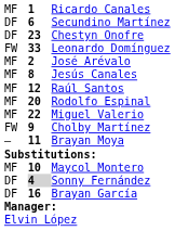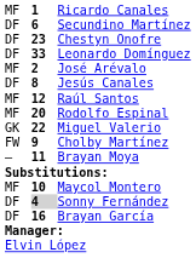 <table style = "font-size: 90%" cellspacing = "0" cellpadding = "0">
 <tr>
 <td colspan = 4></td>
 </tr>
 <tr>
 <th style="width:25px;"></th>
 <th style="width:25px;"></th>
 </tr>
 <tr>
 <td>MF</td>
 <td><strong>1</strong></td>
 <td> <a href='#'>Ricardo Canales</a></td>
 <td></td>
 <td></td>
 </tr>
 <tr>
 <td>DF</td>
 <td><strong>6</strong></td>
 <td> <a href='#'>Secundino Martínez</a></td>
 </tr>
 <tr>
 <td>DF</td>
 <td><strong>23</strong></td>
 <td> <a href='#'>Chestyn Onofre</a></td>
 </tr>
 <tr>
-<td>FW</td>
+<td>DF</td>
 <td><strong>33</strong></td>
 <td> <a href='#'>Leonardo Domínguez</a></td>
 </tr>
 <tr>
 <td>MF</td>
 <td><strong>2</strong></td>
 <td> <a href='#'>José Arévalo</a></td>
 </tr>
 <tr>
-<td>MF</td>
+<td>DF</td>
 <td><strong>8</strong></td>
 <td> <a href='#'>Jesús Canales</a></td>
 </tr>
 <tr>
 <td>MF</td>
 <td><strong>12</strong></td>
 <td> <a href='#'>Raúl Santos</a></td>
 <td></td>
 <td></td>
 </tr>
 <tr>
 <td>MF</td>
 <td><strong>20</strong></td>
 <td> <a href='#'>Rodolfo Espinal</a></td>
 </tr>
 <tr>
-<td>MF</td>
+<td>GK</td>
 <td><strong>22</strong></td>
 <td> <a href='#'>Miguel Valerio</a></td>
 </tr>
 <tr>
 <td>FW</td>
 <td><strong>9</strong></td>
 <td> <a href='#'>Cholby Martínez</a></td>
 <td></td>
 <td></td>
 </tr>
 <tr>
 <td>–</td>
 <td><strong>11</strong></td>
 <td> <a href='#'>Brayan Moya</a></td>
 <td></td>
 <td></td>
 <td></td>
 <td></td>
 </tr>
 <tr>
 <td colspan = 3><strong>Substitutions:</strong></td>
 </tr>
 <tr>
 <td>MF</td>
 <td><strong>10</strong></td>
 <td> <a href='#'>Maycol Montero</a></td>
 <td></td>
 <td></td>
 </tr>
 <tr>
 <td>DF</td>
 <td style="background: lightgrey;"><strong>4</strong></td>
 <td> <a href='#'>Sonny Fernández</a></td>
 <td></td>
 <td></td>
 </tr>
 <tr>
 <td>DF</td>
 <td><strong>16</strong></td>
 <td> <a href='#'>Brayan García</a></td>
 <td></td>
 <td></td>
 </tr>
 <tr>
 <td colspan = 3><strong>Manager:</strong></td>
 </tr>
 <tr>
 <td colspan = 3> <a href='#'>Elvin López</a></td>
 </tr>
 </table>
